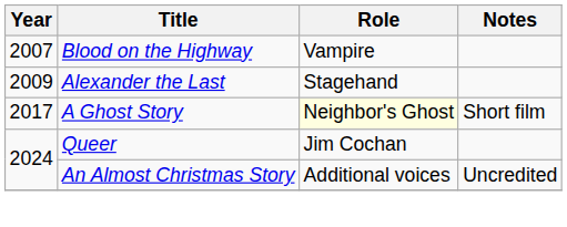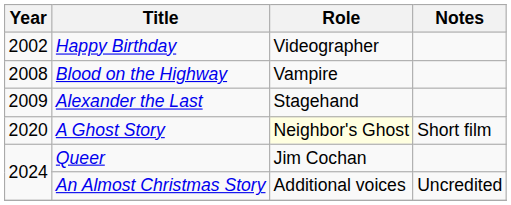 <table class="wikitable">
 <tr>
 <th>Year</th>
 <th>Title</th>
 <th>Role</th>
 <th>Notes</th>
 </tr>
 <tr>
-<td>2007</td>
+<td>2002</td>
+<td><em><a href='#'>Happy Birthday</a></em></td>
+<td>Videographer</td>
+<td></td>
+</tr>
+<tr>
+<td>2008</td>
 <td><em><a href='#'>Blood on the Highway</a></em></td>
 <td>Vampire</td>
 <td></td>
 </tr>
 <tr>
 <td>2009</td>
 <td><em><a href='#'>Alexander the Last</a></em></td>
 <td>Stagehand</td>
 <td></td>
 </tr>
 <tr>
-<td>2017</td>
+<td>2020</td>
 <td><em><a href='#'>A Ghost Story</a></em></td>
 <td style="background: lightyellow;">Neighbor's Ghost</td>
 <td>Short film</td>
 </tr>
 <tr>
 <td rowspan="2">2024</td>
 <td><em><a href='#'>Queer</a></em></td>
 <td>Jim Cochan</td>
 <td></td>
 </tr>
 <tr>
 <td><em><a href='#'>An Almost Christmas Story</a></em></td>
 <td>Additional voices</td>
 <td>Uncredited</td>
 </tr>
 <tr>
 </tr>
 </table>
